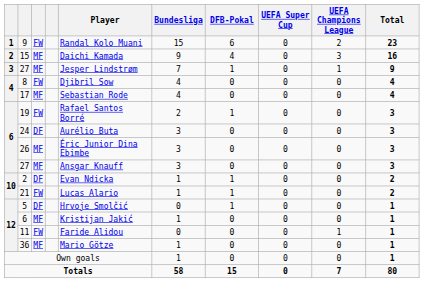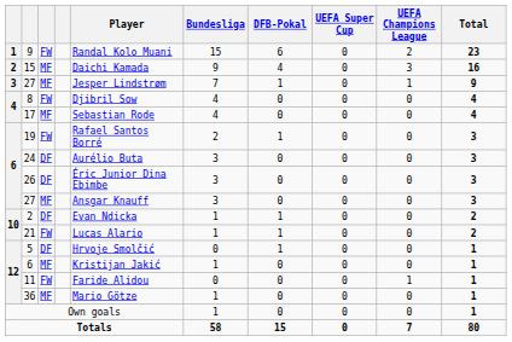 <table class="wikitable" style="text-align:center">
 <tr>
 <th width=15></th>
 <th width=15></th>
 <th width=15></th>
 <th width=15></th>
 <th width=145>Player</th>
 <th width=80><strong><a href='#'>Bundesliga</a></strong></th>
 <th width=80><strong><a href='#'>DFB-Pokal</a></strong></th>
 <th width=80><strong><a href='#'>UEFA Super Cup</a></strong></th>
 <th width=80><strong><a href='#'>UEFA Champions League</a></strong></th>
 <th width=80>Total</th>
 </tr>
 <tr>
 <th rowspan=1>1</th>
 <td>9</td>
 <td><a href='#'>FW</a></td>
 <td></td>
 <td align=left><a href='#'>Randal Kolo Muani</a></td>
 <td>15</td>
 <td>6</td>
 <td>0</td>
 <td>2</td>
 <td><strong>23</strong></td>
 </tr>
 <tr>
 <th rowspan=1>2</th>
 <td>15</td>
 <td><a href='#'>MF</a></td>
 <td></td>
 <td align=left><a href='#'>Daichi Kamada</a></td>
 <td>9</td>
 <td>4</td>
 <td>0</td>
 <td>3</td>
 <td><strong>16</strong></td>
 </tr>
 <tr>
 <th rowspan=1>3</th>
 <td>27</td>
 <td><a href='#'>MF</a></td>
 <td></td>
 <td align=left><a href='#'>Jesper Lindstrøm</a></td>
 <td>7</td>
 <td>1</td>
 <td>0</td>
 <td>1</td>
 <td><strong>9</strong></td>
 </tr>
 <tr>
 <th rowspan=2>4</th>
 <td>8</td>
 <td><a href='#'>FW</a></td>
 <td></td>
 <td align=left><a href='#'>Djibril Sow</a></td>
 <td>4</td>
 <td>0</td>
 <td>0</td>
 <td>0</td>
 <td><strong>4</strong></td>
 </tr>
 <tr>
 <td>17</td>
 <td><a href='#'>MF</a></td>
 <td></td>
 <td align=left><a href='#'>Sebastian Rode</a></td>
 <td>4</td>
 <td>0</td>
 <td>0</td>
 <td>0</td>
 <td><strong>4</strong></td>
 </tr>
 <tr>
 <th rowspan=4>6</th>
 <td>19</td>
 <td><a href='#'>FW</a></td>
 <td></td>
 <td align=left><a href='#'>Rafael Santos Borré</a></td>
 <td>2</td>
 <td>1</td>
 <td>0</td>
 <td>0</td>
 <td><strong>3</strong></td>
 </tr>
 <tr>
 <td>24</td>
 <td><a href='#'>DF</a></td>
 <td></td>
 <td align=left><a href='#'>Aurélio Buta</a></td>
 <td>3</td>
 <td>0</td>
 <td>0</td>
 <td>0</td>
 <td><strong>3</strong></td>
 </tr>
 <tr>
 <td>26</td>
-<td><a href='#'>MF</a></td>
+<td><a href='#'>DF</a></td>
 <td></td>
 <td align=left><a href='#'>Éric Junior Dina Ebimbe</a></td>
 <td>3</td>
 <td>0</td>
 <td>0</td>
 <td>0</td>
 <td><strong>3</strong></td>
 </tr>
 <tr>
 <td>27</td>
 <td><a href='#'>MF</a></td>
 <td></td>
 <td align=left><a href='#'>Ansgar Knauff</a></td>
 <td>3</td>
 <td>0</td>
 <td>0</td>
 <td>0</td>
 <td><strong>3</strong></td>
 </tr>
 <tr>
 <th rowspan=2>10</th>
 <td>2</td>
 <td><a href='#'>DF</a></td>
 <td></td>
 <td align=left><a href='#'>Evan Ndicka</a></td>
 <td>1</td>
 <td>1</td>
 <td>0</td>
 <td>0</td>
 <td><strong>2</strong></td>
 </tr>
 <tr>
 <td>21</td>
 <td><a href='#'>FW</a></td>
 <td></td>
 <td align=left><a href='#'>Lucas Alario</a></td>
 <td>1</td>
 <td>1</td>
 <td>0</td>
 <td>0</td>
 <td><strong>2</strong></td>
 </tr>
 <tr>
 <th rowspan="4">12</th>
 <td>5</td>
 <td><a href='#'>DF</a></td>
 <td></td>
 <td align=left><a href='#'>Hrvoje Smolčić</a></td>
 <td>0</td>
 <td>1</td>
 <td>0</td>
 <td>0</td>
 <td><strong>1</strong></td>
 </tr>
 <tr>
 <td>6</td>
 <td><a href='#'>MF</a></td>
 <td></td>
 <td align=left><a href='#'>Kristijan Jakić</a></td>
 <td>1</td>
 <td>0</td>
 <td>0</td>
 <td>0</td>
 <td><strong>1</strong></td>
 </tr>
 <tr>
 <td>11</td>
 <td><a href='#'>FW</a></td>
 <td></td>
 <td align=left><a href='#'>Faride Alidou</a></td>
 <td>0</td>
 <td>0</td>
 <td>0</td>
 <td>1</td>
 <td><strong>1</strong></td>
 </tr>
 <tr>
 <td>36</td>
 <td><a href='#'>MF</a></td>
 <td></td>
 <td align=left><a href='#'>Mario Götze</a></td>
 <td>1</td>
 <td>0</td>
 <td>0</td>
 <td>0</td>
 <td><strong>1</strong></td>
 </tr>
 <tr class="sortbottom">
 <td colspan=5>Own goals</td>
 <td>1</td>
 <td>0</td>
 <td>0</td>
 <td>0</td>
 <td><strong>1</strong></td>
 </tr>
 <tr>
 <td colspan=5><strong>Totals</strong></td>
 <td><strong>58</strong></td>
 <td><strong>15</strong></td>
 <td><strong>0</strong></td>
 <td><strong>7</strong></td>
 <td><strong>80</strong></td>
 </tr>
 </table>
